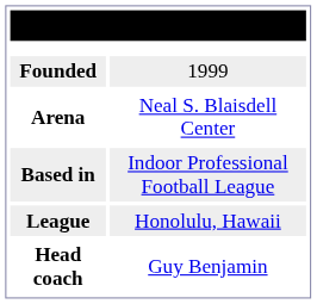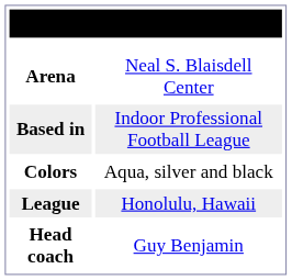 <table style="margin:5px; border:1px solid #8888AA;" align=right cellpadding=3 cellspacing=3 width=240>
 <tr align="center" bgcolor= "#000000">
 <td colspan=2><span><strong>Hawaii Hammerheads</strong></span></td>
 </tr>
 <tr align="center">
 <td colspan=2></td>
-</tr>
-<tr align="center" bgcolor="#eeeeee">
-<td><strong>Founded</strong></td>
-<td>1999</td>
 </tr>
 <tr align="center">
 <td><strong>Arena</strong></td>
 <td><a href='#'>Neal S. Blaisdell Center</a></td>
 </tr>
 <tr align="center" bgcolor="#eeeeee">
 <td><strong>Based in</strong></td>
 <td><a href='#'>Indoor Professional Football League</a></td>
+</tr>
+<tr align="center">
+<td><strong>Colors</strong></td>
+<td>Aqua, silver and black</td>
 </tr>
 <tr align="center" bgcolor="#eeeeee">
 <td><strong>League</strong></td>
 <td><a href='#'>Honolulu, Hawaii</a></td>
 </tr>
 <tr align="center">
 <td><strong>Head coach</strong></td>
 <td><a href='#'>Guy Benjamin</a></td>
 </tr>
 </table>
